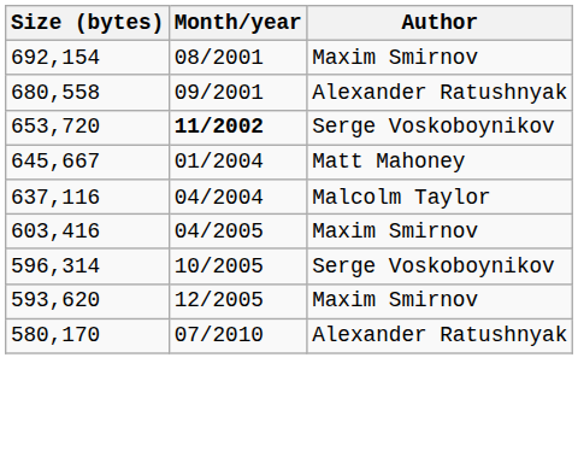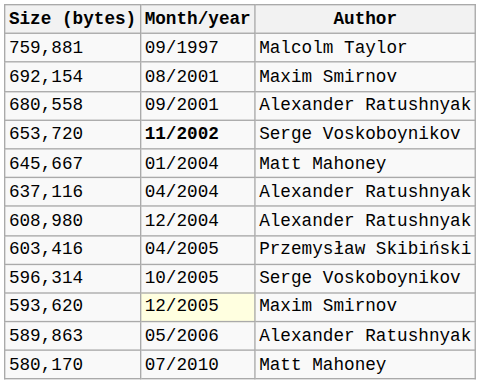 <table class="wikitable">
 <tr>
 <th>Size (bytes)</th>
 <th>Month/year</th>
 <th>Author</th>
+</tr>
+<tr>
+<td>759,881</td>
+<td>09/1997</td>
+<td>Malcolm Taylor</td>
 </tr>
 <tr>
 <td>692,154</td>
 <td>08/2001</td>
 <td>Maxim Smirnov</td>
 </tr>
 <tr>
 <td>680,558</td>
 <td>09/2001</td>
 <td>Alexander Ratushnyak</td>
 </tr>
 <tr>
 <td>653,720</td>
 <td><strong>11/2002</strong></td>
 <td>Serge Voskoboynikov</td>
 </tr>
 <tr>
 <td>645,667</td>
 <td>01/2004</td>
 <td>Matt Mahoney</td>
 </tr>
 <tr>
 <td>637,116</td>
 <td>04/2004</td>
-<td>Malcolm Taylor</td>
+<td>Alexander Ratushnyak</td>
+</tr>
+<tr>
+<td>608,980</td>
+<td>12/2004</td>
+<td>Alexander Ratushnyak</td>
 </tr>
 <tr>
 <td>603,416</td>
 <td>04/2005</td>
-<td>Maxim Smirnov</td>
+<td>Przemysław Skibiński</td>
 </tr>
 <tr>
 <td>596,314</td>
 <td>10/2005</td>
 <td>Serge Voskoboynikov</td>
 </tr>
 <tr>
 <td>593,620</td>
-<td>12/2005</td>
+<td style="background: lightyellow;">12/2005</td>
 <td>Maxim Smirnov</td>
+</tr>
+<tr>
+<td>589,863</td>
+<td>05/2006</td>
+<td>Alexander Ratushnyak</td>
 </tr>
 <tr>
 <td>580,170</td>
 <td>07/2010</td>
-<td>Alexander Ratushnyak</td>
+<td>Matt Mahoney</td>
 </tr>
 </table>
